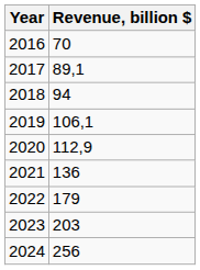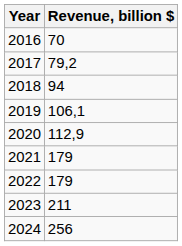 <table class="wikitable">
 <tr>
 <th>Year</th>
 <th>Revenue, billion $</th>
 </tr>
 <tr>
 <td>2016</td>
 <td> 70</td>
 </tr>
 <tr>
 <td>2017</td>
-<td> 89,1</td>
+<td> 79,2</td>
 </tr>
 <tr>
 <td>2018</td>
 <td> 94</td>
 </tr>
 <tr>
 <td>2019</td>
 <td> 106,1</td>
 </tr>
 <tr>
 <td>2020</td>
 <td> 112,9</td>
 </tr>
 <tr>
 <td>2021</td>
-<td>136</td>
+<td>179</td>
 </tr>
 <tr>
 <td>2022</td>
 <td> 179</td>
 </tr>
 <tr>
 <td>2023</td>
-<td> 203</td>
+<td> 211</td>
 </tr>
 <tr>
 <td>2024</td>
 <td> 256</td>
 </tr>
 </table>
